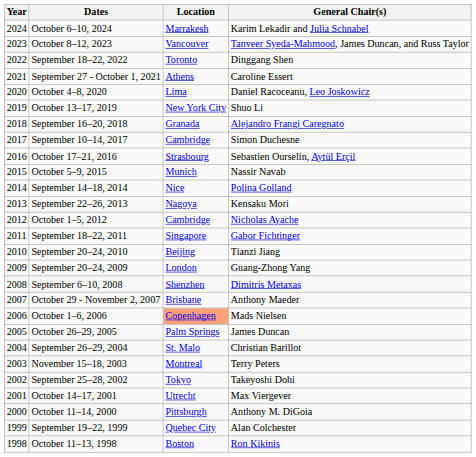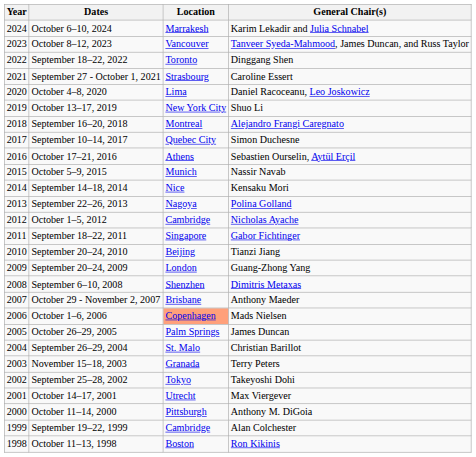 <table class="wikitable sortable">
 <tr>
 <th>Year</th>
 <th>Dates</th>
 <th>Location</th>
 <th>General Chair(s)</th>
 </tr>
 <tr>
 <td>2024</td>
 <td>October 6–10, 2024</td>
 <td><a href='#'>Marrakesh</a></td>
 <td>Karim Lekadir and <a href='#'>Julia Schnabel</a></td>
 </tr>
 <tr>
 <td>2023</td>
 <td>October 8–12, 2023</td>
 <td><a href='#'>Vancouver</a></td>
 <td><a href='#'>Tanveer Syeda-Mahmood</a>, James Duncan, and Russ Taylor</td>
 </tr>
 <tr>
 <td>2022</td>
 <td>September 18–22, 2022</td>
 <td><a href='#'>Toronto</a></td>
 <td>Dinggang Shen</td>
 </tr>
 <tr>
 <td>2021</td>
 <td>September 27 - October 1, 2021</td>
-<td><a href='#'>Athens</a></td>
+<td><a href='#'>Strasbourg</a></td>
 <td>Caroline Essert</td>
 </tr>
 <tr>
 <td>2020</td>
 <td>October 4–8, 2020</td>
 <td><a href='#'>Lima</a></td>
 <td>Daniel Racoceanu, <a href='#'>Leo Joskowicz</a></td>
 </tr>
 <tr>
 <td>2019</td>
 <td>October 13–17, 2019</td>
 <td><a href='#'>New York City</a></td>
 <td>Shuo Li</td>
 </tr>
 <tr>
 <td>2018</td>
 <td>September 16–20, 2018</td>
-<td><a href='#'>Granada</a></td>
+<td><a href='#'>Montreal</a></td>
 <td><a href='#'>Alejandro Frangi Caregnato</a></td>
 </tr>
 <tr>
 <td>2017</td>
 <td>September 10–14, 2017</td>
-<td><a href='#'>Cambridge</a></td>
+<td><a href='#'>Quebec City</a></td>
 <td>Simon Duchesne</td>
 </tr>
 <tr>
 <td>2016</td>
 <td>October 17–21, 2016</td>
-<td><a href='#'>Strasbourg</a></td>
+<td><a href='#'>Athens</a></td>
 <td>Sebastien Ourselin, <a href='#'>Aytül Erçil</a></td>
 </tr>
 <tr>
 <td>2015</td>
 <td>October 5–9, 2015</td>
 <td><a href='#'>Munich</a></td>
 <td>Nassir Navab</td>
 </tr>
 <tr>
 <td>2014</td>
 <td>September 14–18, 2014</td>
 <td><a href='#'>Nice</a></td>
-<td><a href='#'>Polina Golland</a></td>
+<td>Kensaku Mori</td>
 </tr>
 <tr>
 <td>2013</td>
 <td>September 22–26, 2013</td>
 <td><a href='#'>Nagoya</a></td>
-<td>Kensaku Mori</td>
+<td><a href='#'>Polina Golland</a></td>
 </tr>
 <tr>
 <td>2012</td>
 <td>October 1–5, 2012</td>
 <td><a href='#'>Cambridge</a></td>
 <td><a href='#'>Nicholas Ayache</a></td>
 </tr>
 <tr>
 <td>2011</td>
 <td>September 18–22, 2011</td>
 <td><a href='#'>Singapore</a></td>
 <td><a href='#'>Gabor Fichtinger</a></td>
 </tr>
 <tr>
 <td>2010</td>
 <td>September 20–24, 2010</td>
 <td><a href='#'>Beijing</a></td>
 <td>Tianzi Jiang</td>
 </tr>
 <tr>
 <td>2009</td>
 <td>September 20–24, 2009</td>
 <td><a href='#'>London</a></td>
 <td>Guang-Zhong Yang</td>
 </tr>
 <tr>
 <td>2008</td>
 <td>September 6–10, 2008</td>
 <td><a href='#'>Shenzhen</a></td>
 <td><a href='#'>Dimitris Metaxas</a></td>
 </tr>
 <tr>
 <td>2007</td>
 <td>October 29 - November 2, 2007</td>
 <td><a href='#'>Brisbane</a></td>
 <td>Anthony Maeder</td>
 </tr>
 <tr>
 <td>2006</td>
 <td>October 1–6, 2006</td>
 <td style="background: lightsalmon;"><a href='#'>Copenhagen</a></td>
 <td>Mads Nielsen</td>
 </tr>
 <tr>
 <td>2005</td>
 <td>October 26–29, 2005</td>
 <td><a href='#'>Palm Springs</a></td>
 <td>James Duncan</td>
 </tr>
 <tr>
 <td>2004</td>
 <td>September 26–29, 2004</td>
 <td><a href='#'>St. Malo</a></td>
 <td>Christian Barillot</td>
 </tr>
 <tr>
 <td>2003</td>
 <td>November 15–18, 2003</td>
-<td><a href='#'>Montreal</a></td>
+<td><a href='#'>Granada</a></td>
 <td>Terry Peters</td>
 </tr>
 <tr>
 <td>2002</td>
 <td>September 25–28, 2002</td>
 <td><a href='#'>Tokyo</a></td>
 <td>Takeyoshi Dohi</td>
 </tr>
 <tr>
 <td>2001</td>
 <td>October 14–17, 2001</td>
 <td><a href='#'>Utrecht</a></td>
 <td>Max Viergever</td>
 </tr>
 <tr>
 <td>2000</td>
 <td>October 11–14, 2000</td>
 <td><a href='#'>Pittsburgh</a></td>
 <td>Anthony M. DiGoia</td>
 </tr>
 <tr>
 <td>1999</td>
 <td>September 19–22, 1999</td>
-<td><a href='#'>Quebec City</a></td>
+<td><a href='#'>Cambridge</a></td>
 <td>Alan Colchester</td>
 </tr>
 <tr>
 <td>1998</td>
 <td>October 11–13, 1998</td>
 <td><a href='#'>Boston</a></td>
 <td><a href='#'>Ron Kikinis</a></td>
 </tr>
 </table>
